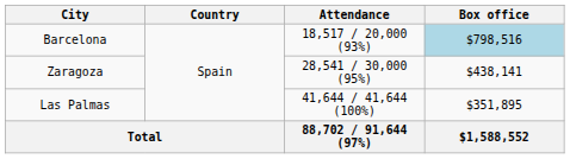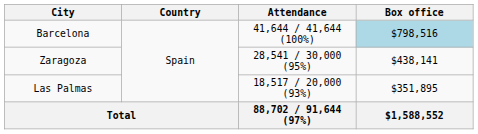 <table class="wikitable" style="text-align:center;">
 <tr>
 <th rowspan="" width="150">City</th>
 <th rowspan="" width="150">Country</th>
 <th colspan="" width="150">Attendance</th>
 <th colspan="" width="150">Box office</th>
 </tr>
 <tr>
 <td>Barcelona</td>
 <td rowspan="3">Spain</td>
-<td>18,517 / 20,000 (93%)</td>
+<td>41,644 / 41,644 (100%)</td>
 <td style="background: lightblue;">$798,516</td>
 </tr>
 <tr>
 <td>Zaragoza</td>
 <td>28,541 / 30,000 (95%)</td>
 <td>$438,141</td>
 </tr>
 <tr>
 <td>Las Palmas</td>
-<td>41,644 / 41,644 (100%)</td>
+<td>18,517 / 20,000 (93%)</td>
 <td>$351,895</td>
 </tr>
 <tr>
 <th colspan="2">Total</th>
 <th>88,702 / 91,644 (97%)</th>
 <th>$1,588,552</th>
 </tr>
 </table>
